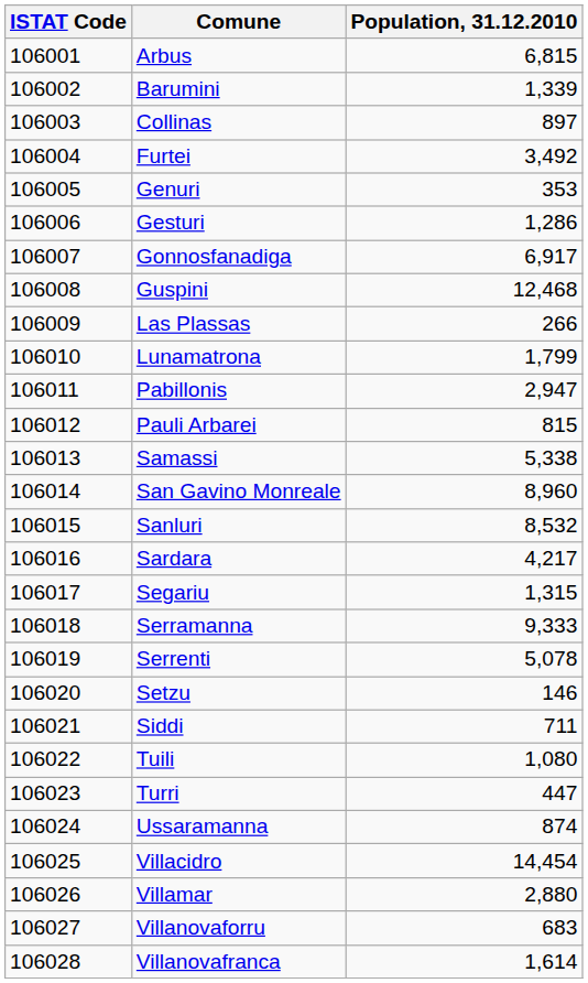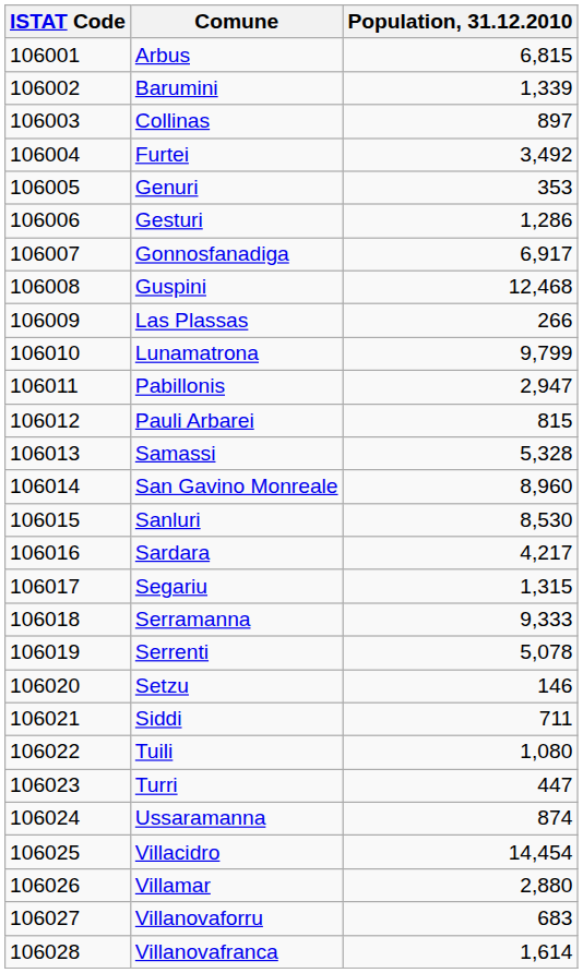 <table class="wikitable sortable">
 <tr>
 <th><a href='#'>ISTAT</a> Code</th>
 <th>Comune</th>
 <th>Population, 31.12.2010</th>
 </tr>
 <tr>
 <td>106001</td>
 <td><a href='#'>Arbus</a></td>
 <td align="right">6,815</td>
 </tr>
 <tr>
 <td>106002</td>
 <td><a href='#'>Barumini</a></td>
 <td align="right">1,339</td>
 </tr>
 <tr>
 <td>106003</td>
 <td><a href='#'>Collinas</a></td>
 <td align="right">897</td>
 </tr>
 <tr>
 <td>106004</td>
 <td><a href='#'>Furtei</a></td>
 <td align="right">3,492</td>
 </tr>
 <tr>
 <td>106005</td>
 <td><a href='#'>Genuri</a></td>
 <td align="right">353</td>
 </tr>
 <tr>
 <td>106006</td>
 <td><a href='#'>Gesturi</a></td>
 <td align="right">1,286</td>
 </tr>
 <tr>
 <td>106007</td>
 <td><a href='#'>Gonnosfanadiga</a></td>
 <td align="right">6,917</td>
 </tr>
 <tr>
 <td>106008</td>
 <td><a href='#'>Guspini</a></td>
 <td align="right">12,468</td>
 </tr>
 <tr>
 <td>106009</td>
 <td><a href='#'>Las Plassas</a></td>
 <td align="right">266</td>
 </tr>
 <tr>
 <td>106010</td>
 <td><a href='#'>Lunamatrona</a></td>
-<td align="right">1,799</td>
+<td align="right">9,799</td>
 </tr>
 <tr>
 <td>106011</td>
 <td><a href='#'>Pabillonis</a></td>
 <td align="right">2,947</td>
 </tr>
 <tr>
 <td>106012</td>
 <td><a href='#'>Pauli Arbarei</a></td>
 <td align="right">815</td>
 </tr>
 <tr>
 <td>106013</td>
 <td><a href='#'>Samassi</a></td>
-<td align="right">5,338</td>
+<td align="right">5,328</td>
 </tr>
 <tr>
 <td>106014</td>
 <td><a href='#'>San Gavino Monreale</a></td>
 <td align="right">8,960</td>
 </tr>
 <tr>
 <td>106015</td>
 <td><a href='#'>Sanluri</a></td>
-<td align="right">8,532</td>
+<td align="right">8,530</td>
 </tr>
 <tr>
 <td>106016</td>
 <td><a href='#'>Sardara</a></td>
 <td align="right">4,217</td>
 </tr>
 <tr>
 <td>106017</td>
 <td><a href='#'>Segariu</a></td>
 <td align="right">1,315</td>
 </tr>
 <tr>
 <td>106018</td>
 <td><a href='#'>Serramanna</a></td>
 <td align="right">9,333</td>
 </tr>
 <tr>
 <td>106019</td>
 <td><a href='#'>Serrenti</a></td>
 <td align="right">5,078</td>
 </tr>
 <tr>
 <td>106020</td>
 <td><a href='#'>Setzu</a></td>
 <td align="right">146</td>
 </tr>
 <tr>
 <td>106021</td>
 <td><a href='#'>Siddi</a></td>
 <td align="right">711</td>
 </tr>
 <tr>
 <td>106022</td>
 <td><a href='#'>Tuili</a></td>
 <td align="right">1,080</td>
 </tr>
 <tr>
 <td>106023</td>
 <td><a href='#'>Turri</a></td>
 <td align="right">447</td>
 </tr>
 <tr>
 <td>106024</td>
 <td><a href='#'>Ussaramanna</a></td>
 <td align="right">874</td>
 </tr>
 <tr>
 <td>106025</td>
 <td><a href='#'>Villacidro</a></td>
 <td align="right">14,454</td>
 </tr>
 <tr>
 <td>106026</td>
 <td><a href='#'>Villamar</a></td>
 <td align="right">2,880</td>
 </tr>
 <tr>
 <td>106027</td>
 <td><a href='#'>Villanovaforru</a></td>
 <td align="right">683</td>
 </tr>
 <tr>
 <td>106028</td>
 <td><a href='#'>Villanovafranca</a></td>
 <td align="right">1,614</td>
 </tr>
 <tr>
 </tr>
 </table>
